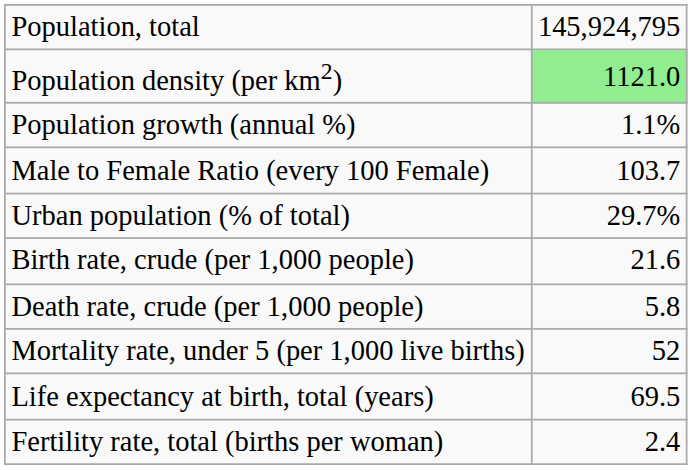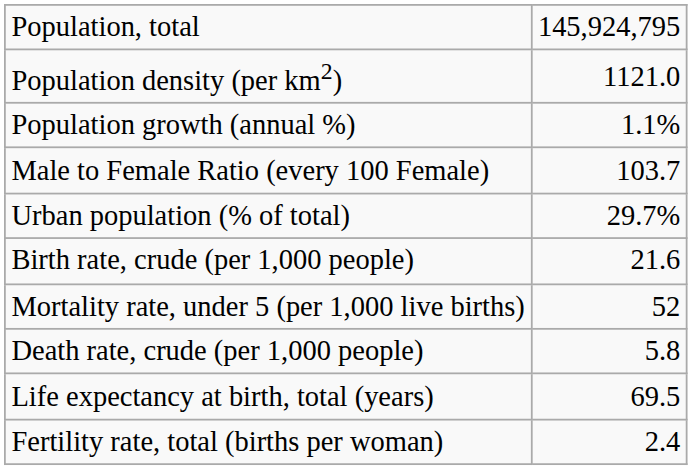 <table class="wikitable">
 <tr>
 <td>Population, total</td>
 <td style="text-align: right;">145,924,795</td>
 </tr>
 <tr>
 <td>Population density (per km<sup>2</sup>)</td>
-<td style="background: lightgreen; text-align: right;">1121.0</td>
+<td style="text-align: right;">1121.0</td>
 </tr>
 <tr>
 <td>Population growth (annual %)</td>
 <td style="text-align: right;">1.1%</td>
 </tr>
 <tr>
 <td>Male to Female Ratio (every 100 Female)</td>
 <td style="text-align: right;">103.7</td>
 </tr>
 <tr>
 <td>Urban population (% of total)</td>
 <td style="text-align: right;">29.7%</td>
 </tr>
 <tr>
 <td>Birth rate, crude (per 1,000 people)</td>
 <td style="text-align: right;">21.6</td>
 </tr>
 <tr>
+<td>Mortality rate, under 5 (per 1,000 live births)</td>
+<td style="text-align: right;">52</td>
+</tr>
+<tr>
 <td>Death rate, crude (per 1,000 people)</td>
 <td style="text-align: right;">5.8</td>
-</tr>
-<tr>
-<td>Mortality rate, under 5 (per 1,000 live births)</td>
-<td style="text-align: right;">52</td>
 </tr>
 <tr>
 <td>Life expectancy at birth, total (years)</td>
 <td style="text-align: right;">69.5</td>
 </tr>
 <tr>
 <td>Fertility rate, total (births per woman)</td>
 <td style="text-align: right;">2.4</td>
 </tr>
 </table>
